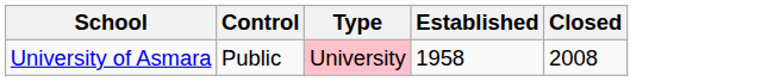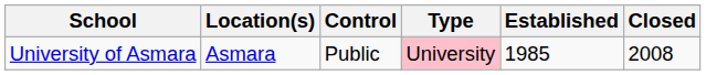 <table class="wikitable sortable">
 <tr>
 <th>School</th>
+<th>Location(s)</th>
 <th>Control</th>
 <th>Type</th>
 <th>Established</th>
 <th>Closed</th>
 </tr>
 <tr>
 <td><a href='#'>University of Asmara</a></td>
+<td><a href='#'>Asmara</a></td>
 <td>Public</td>
 <td style="background: pink;">University</td>
-<td>1958</td>
+<td>1985</td>
 <td>2008</td>
 </tr>
 </table>
